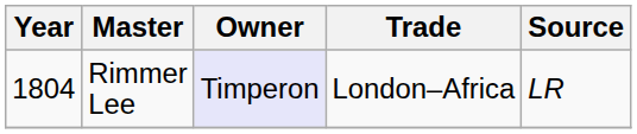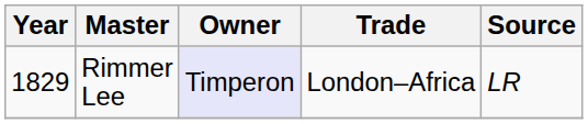 <table class=" wikitable">
 <tr>
 <th>Year</th>
 <th>Master</th>
 <th>Owner</th>
 <th>Trade</th>
 <th>Source</th>
 </tr>
 <tr>
-<td>1804</td>
+<td>1829</td>
 <td>Rimmer<br>Lee</td>
 <td style="background: lavender;">Timperon</td>
 <td>London–Africa</td>
 <td><em>LR</em></td>
 </tr>
 <tr>
 </tr>
 </table>
